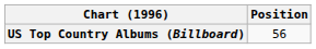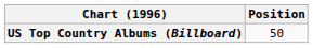 <table class="wikitable plainrowheaders" style="text-align:center">
 <tr>
 <th scope="col">Chart (1996)</th>
 <th scope="col">Position</th>
 </tr>
 <tr>
 <th scope="row">US Top Country Albums (<em>Billboard</em>)</th>
-<td>56</td>
+<td>50</td>
 </tr>
 </table>
